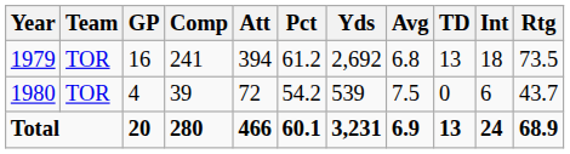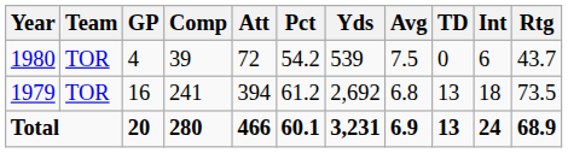 <table class="wikitable">
 <tr>
 <th>Year</th>
 <th>Team</th>
 <th>GP</th>
 <th>Comp</th>
 <th>Att</th>
 <th>Pct</th>
 <th>Yds</th>
 <th>Avg</th>
 <th>TD</th>
 <th>Int</th>
 <th>Rtg</th>
 </tr>
 <tr>
+<td><a href='#'>1980</a></td>
+<td><a href='#'>TOR</a></td>
+<td>4</td>
+<td>39</td>
+<td>72</td>
+<td>54.2</td>
+<td>539</td>
+<td>7.5</td>
+<td>0</td>
+<td>6</td>
+<td>43.7</td>
+</tr>
+<tr>
 <td><a href='#'>1979</a></td>
 <td><a href='#'>TOR</a></td>
 <td>16</td>
 <td>241</td>
 <td>394</td>
 <td>61.2</td>
 <td>2,692</td>
 <td>6.8</td>
 <td>13</td>
 <td>18</td>
 <td>73.5</td>
-</tr>
-<tr>
-<td><a href='#'>1980</a></td>
-<td><a href='#'>TOR</a></td>
-<td>4</td>
-<td>39</td>
-<td>72</td>
-<td>54.2</td>
-<td>539</td>
-<td>7.5</td>
-<td>0</td>
-<td>6</td>
-<td>43.7</td>
 </tr>
 <tr>
 <td colspan="2"><strong>Total</strong></td>
 <td><strong>20</strong></td>
 <td><strong>280</strong></td>
 <td><strong>466</strong></td>
 <td><strong>60.1</strong></td>
 <td><strong>3,231</strong></td>
 <td><strong>6.9</strong></td>
 <td><strong>13</strong></td>
 <td><strong>24</strong></td>
 <td><strong>68.9</strong></td>
 </tr>
 </table>
